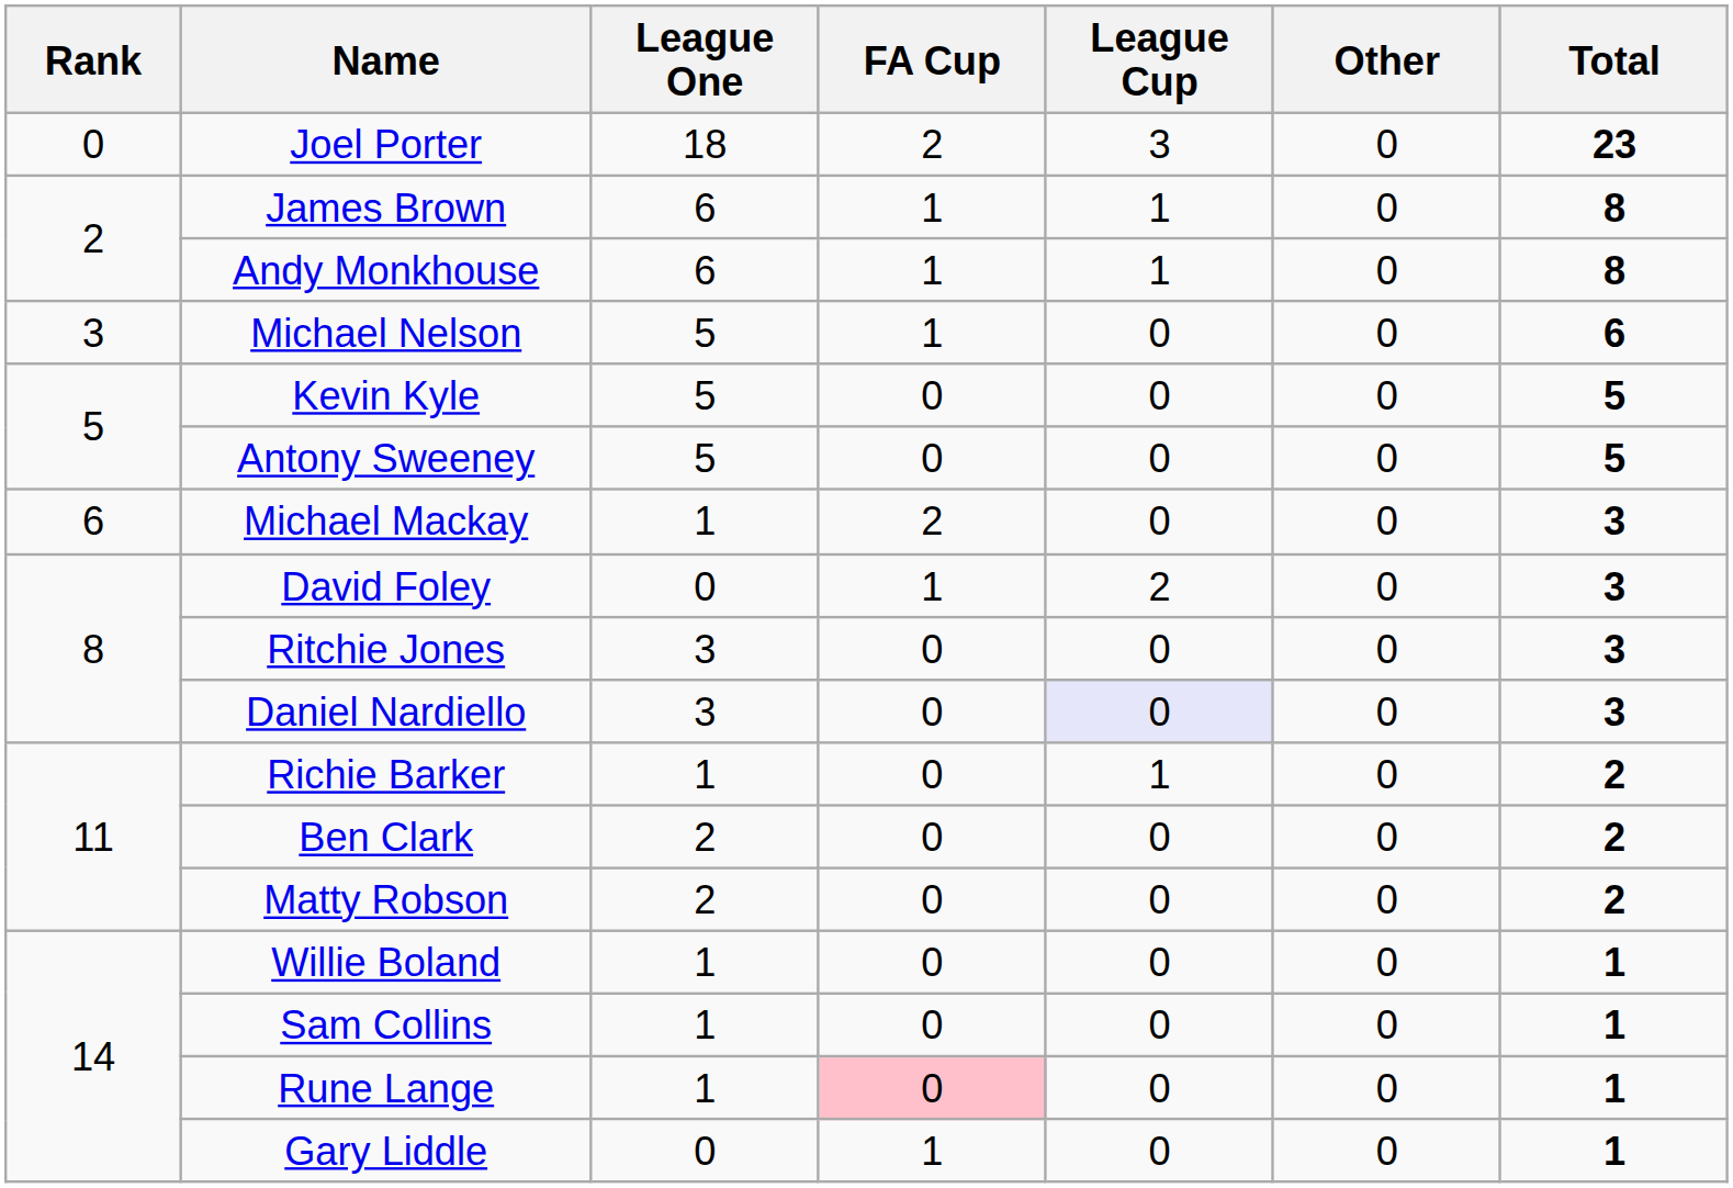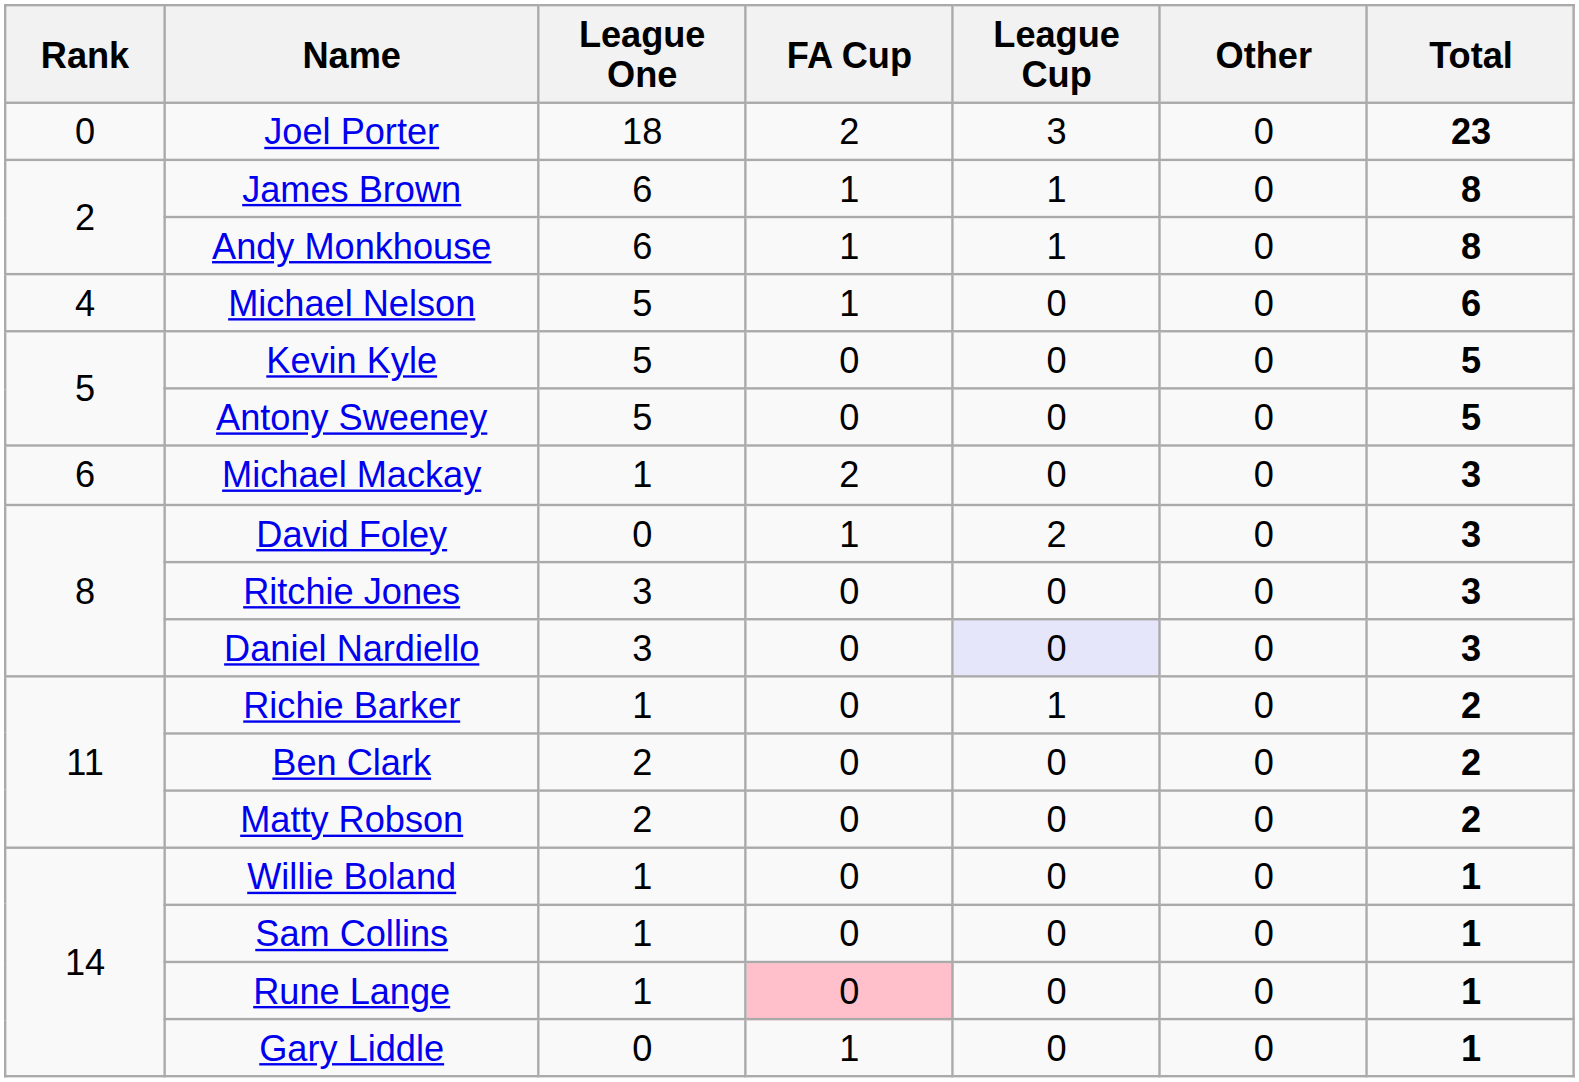 <table class="wikitable" style="font-size: 95%; text-align: center;">
 <tr>
 <th width=60>Rank</th>
 <th width=150>Name</th>
 <th width=80>League One</th>
 <th width=80>FA Cup</th>
 <th width=80>League Cup</th>
 <th width=80>Other</th>
 <th width=80><strong>Total</strong></th>
 </tr>
 <tr>
 <td>0</td>
 <td><a href='#'>Joel Porter</a></td>
 <td>18</td>
 <td>2</td>
 <td>3</td>
 <td>0</td>
 <td><strong>23</strong></td>
 </tr>
 <tr>
 <td rowspan=2>2</td>
 <td><a href='#'>James Brown</a></td>
 <td>6</td>
 <td>1</td>
 <td>1</td>
 <td>0</td>
 <td><strong>8</strong></td>
 </tr>
 <tr>
 <td><a href='#'>Andy Monkhouse</a></td>
 <td>6</td>
 <td>1</td>
 <td>1</td>
 <td>0</td>
 <td><strong>8</strong></td>
 </tr>
 <tr>
-<td>3</td>
+<td>4</td>
 <td><a href='#'>Michael Nelson</a></td>
 <td>5</td>
 <td>1</td>
 <td>0</td>
 <td>0</td>
 <td><strong>6</strong></td>
 </tr>
 <tr>
 <td rowspan=2>5</td>
 <td><a href='#'>Kevin Kyle</a></td>
 <td>5</td>
 <td>0</td>
 <td>0</td>
 <td>0</td>
 <td><strong>5</strong></td>
 </tr>
 <tr>
 <td><a href='#'>Antony Sweeney</a></td>
 <td>5</td>
 <td>0</td>
 <td>0</td>
 <td>0</td>
 <td><strong>5</strong></td>
 </tr>
 <tr>
 <td>6</td>
 <td><a href='#'>Michael Mackay</a></td>
 <td>1</td>
 <td>2</td>
 <td>0</td>
 <td>0</td>
 <td><strong>3</strong></td>
 </tr>
 <tr>
 <td rowspan=3>8</td>
 <td><a href='#'>David Foley</a></td>
 <td>0</td>
 <td>1</td>
 <td>2</td>
 <td>0</td>
 <td><strong>3</strong></td>
 </tr>
 <tr>
 <td><a href='#'>Ritchie Jones</a></td>
 <td>3</td>
 <td>0</td>
 <td>0</td>
 <td>0</td>
 <td><strong>3</strong></td>
 </tr>
 <tr>
 <td><a href='#'>Daniel Nardiello</a></td>
 <td>3</td>
 <td>0</td>
 <td style="background: lavender;">0</td>
 <td>0</td>
 <td><strong>3</strong></td>
 </tr>
 <tr>
 <td rowspan=3>11</td>
 <td><a href='#'>Richie Barker</a></td>
 <td>1</td>
 <td>0</td>
 <td>1</td>
 <td>0</td>
 <td><strong>2</strong></td>
 </tr>
 <tr>
 <td><a href='#'>Ben Clark</a></td>
 <td>2</td>
 <td>0</td>
 <td>0</td>
 <td>0</td>
 <td><strong>2</strong></td>
 </tr>
 <tr>
 <td><a href='#'>Matty Robson</a></td>
 <td>2</td>
 <td>0</td>
 <td>0</td>
 <td>0</td>
 <td><strong>2</strong></td>
 </tr>
 <tr>
 <td rowspan=4>14</td>
 <td><a href='#'>Willie Boland</a></td>
 <td>1</td>
 <td>0</td>
 <td>0</td>
 <td>0</td>
 <td><strong>1</strong></td>
 </tr>
 <tr>
 <td><a href='#'>Sam Collins</a></td>
 <td>1</td>
 <td>0</td>
 <td>0</td>
 <td>0</td>
 <td><strong>1</strong></td>
 </tr>
 <tr>
 <td><a href='#'>Rune Lange</a></td>
 <td>1</td>
 <td style="background: pink;">0</td>
 <td>0</td>
 <td>0</td>
 <td><strong>1</strong></td>
 </tr>
 <tr>
 <td><a href='#'>Gary Liddle</a></td>
 <td>0</td>
 <td>1</td>
 <td>0</td>
 <td>0</td>
 <td><strong>1</strong></td>
 </tr>
 </table>
